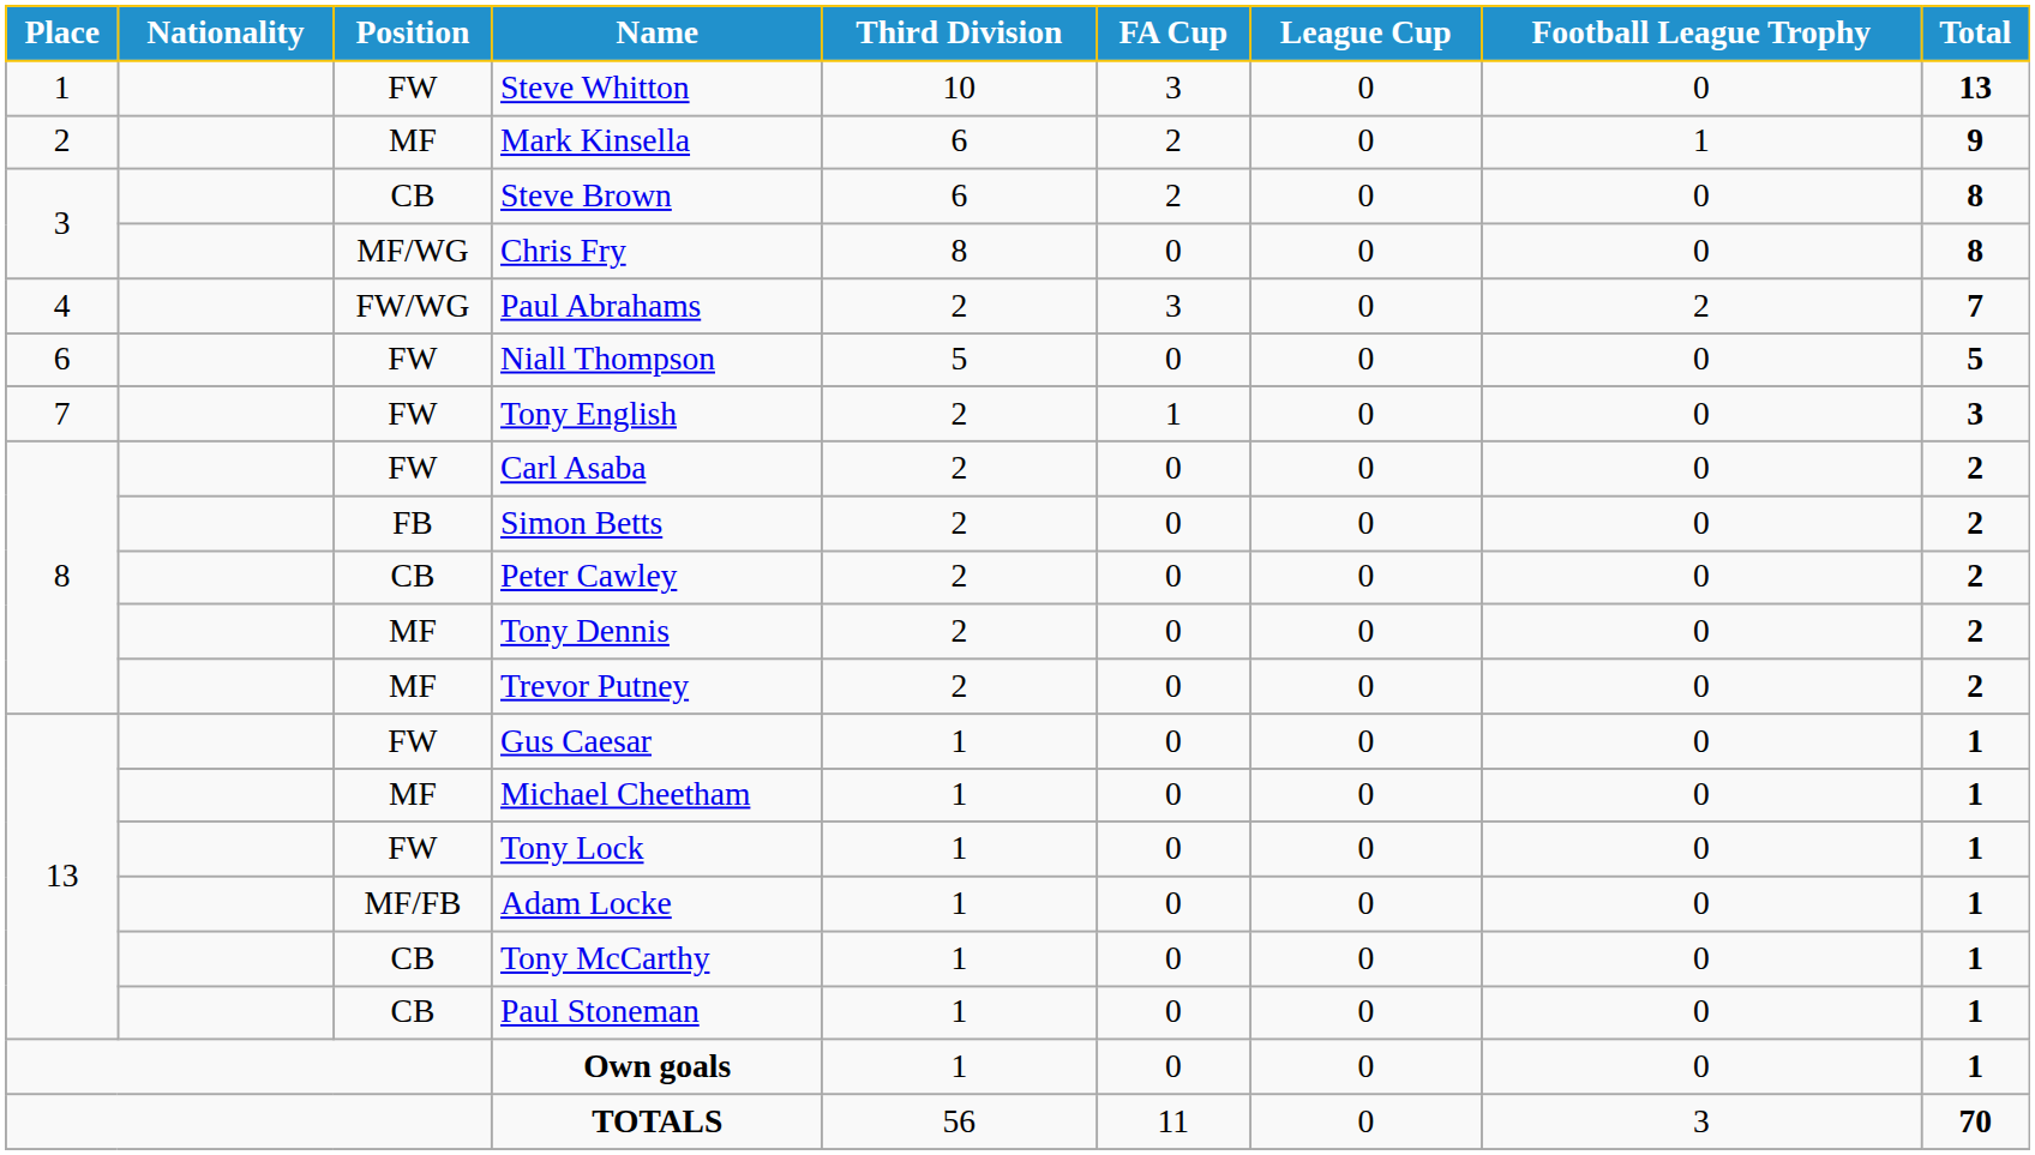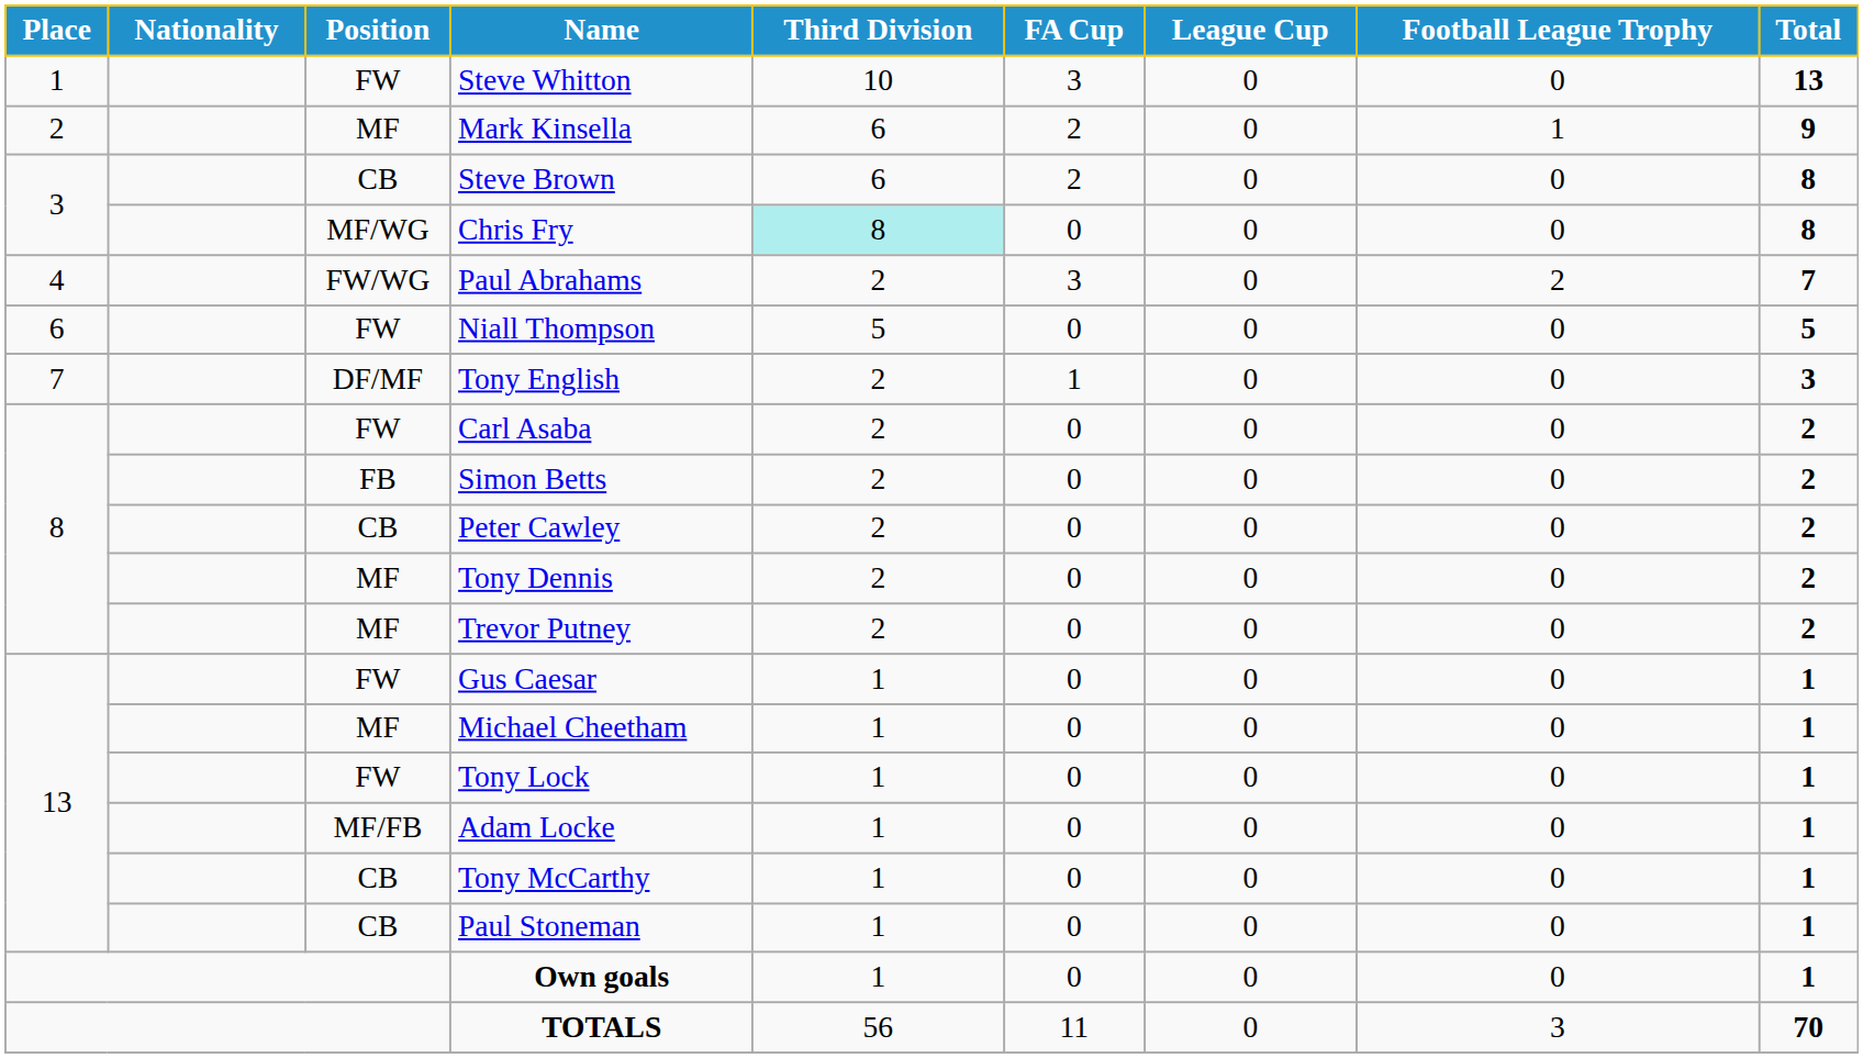 <table class="wikitable" style="text-align:center; font-size:90%; width:100%;">
 <tr>
 <th style="background:#2191CC; color:white; border:1px solid #F7C408; text-align:center;">Place</th>
 <th style="background:#2191CC; color:white; border:1px solid #F7C408; text-align:center;">Nationality</th>
 <th style="background:#2191CC; color:white; border:1px solid #F7C408; text-align:center;">Position</th>
 <th style="background:#2191CC; color:white; border:1px solid #F7C408; text-align:center;">Name</th>
 <th style="background:#2191CC; color:white; border:1px solid #F7C408; text-align:center;">Third Division</th>
 <th style="background:#2191CC; color:white; border:1px solid #F7C408; text-align:center;">FA Cup</th>
 <th style="background:#2191CC; color:white; border:1px solid #F7C408; text-align:center;">League Cup</th>
 <th style="background:#2191CC; color:white; border:1px solid #F7C408; text-align:center;">Football League Trophy</th>
 <th style="background:#2191CC; color:white; border:1px solid #F7C408; text-align:center;">Total</th>
 </tr>
 <tr>
 <td>1</td>
 <td></td>
 <td>FW</td>
 <td align="left"><a href='#'>Steve Whitton</a></td>
 <td>10</td>
 <td>3</td>
 <td>0</td>
 <td>0</td>
 <td><strong>13</strong></td>
 </tr>
 <tr>
 <td>2</td>
 <td></td>
 <td>MF</td>
 <td align="left"><a href='#'>Mark Kinsella</a></td>
 <td>6</td>
 <td>2</td>
 <td>0</td>
 <td>1</td>
 <td><strong>9</strong></td>
 </tr>
 <tr>
 <td rowspan=2>3</td>
 <td></td>
 <td>CB</td>
 <td align="left"><a href='#'>Steve Brown</a></td>
 <td>6</td>
 <td>2</td>
 <td>0</td>
 <td>0</td>
 <td><strong>8</strong></td>
 </tr>
 <tr>
 <td></td>
 <td>MF/WG</td>
 <td align="left"><a href='#'>Chris Fry</a></td>
-<td>8</td>
+<td style="background: paleturquoise;">8</td>
 <td>0</td>
 <td>0</td>
 <td>0</td>
 <td><strong>8</strong></td>
 </tr>
 <tr>
 <td>4</td>
 <td></td>
 <td>FW/WG</td>
 <td align="left"><a href='#'>Paul Abrahams</a></td>
 <td>2</td>
 <td>3</td>
 <td>0</td>
 <td>2</td>
 <td><strong>7</strong></td>
 </tr>
 <tr>
 <td>6</td>
 <td></td>
 <td>FW</td>
 <td align="left"><a href='#'>Niall Thompson</a></td>
 <td>5</td>
 <td>0</td>
 <td>0</td>
 <td>0</td>
 <td><strong>5</strong></td>
 </tr>
 <tr>
 <td>7</td>
 <td></td>
-<td>FW</td>
+<td>DF/MF</td>
 <td align="left"><a href='#'>Tony English</a></td>
 <td>2</td>
 <td>1</td>
 <td>0</td>
 <td>0</td>
 <td><strong>3</strong></td>
 </tr>
 <tr>
 <td rowspan=5>8</td>
 <td></td>
 <td>FW</td>
 <td align="left"><a href='#'>Carl Asaba</a></td>
 <td>2</td>
 <td>0</td>
 <td>0</td>
 <td>0</td>
 <td><strong>2</strong></td>
 </tr>
 <tr>
 <td></td>
 <td>FB</td>
 <td align="left"><a href='#'>Simon Betts</a></td>
 <td>2</td>
 <td>0</td>
 <td>0</td>
 <td>0</td>
 <td><strong>2</strong></td>
 </tr>
 <tr>
 <td></td>
 <td>CB</td>
 <td align="left"><a href='#'>Peter Cawley</a></td>
 <td>2</td>
 <td>0</td>
 <td>0</td>
 <td>0</td>
 <td><strong>2</strong></td>
 </tr>
 <tr>
 <td></td>
 <td>MF</td>
 <td align="left"><a href='#'>Tony Dennis</a></td>
 <td>2</td>
 <td>0</td>
 <td>0</td>
 <td>0</td>
 <td><strong>2</strong></td>
 </tr>
 <tr>
 <td></td>
 <td>MF</td>
 <td align="left"><a href='#'>Trevor Putney</a></td>
 <td>2</td>
 <td>0</td>
 <td>0</td>
 <td>0</td>
 <td><strong>2</strong></td>
 </tr>
 <tr>
 <td rowspan=6>13</td>
 <td></td>
 <td>FW</td>
 <td align="left"><a href='#'>Gus Caesar</a></td>
 <td>1</td>
 <td>0</td>
 <td>0</td>
 <td>0</td>
 <td><strong>1</strong></td>
 </tr>
 <tr>
 <td></td>
 <td>MF</td>
 <td align="left"><a href='#'>Michael Cheetham</a></td>
 <td>1</td>
 <td>0</td>
 <td>0</td>
 <td>0</td>
 <td><strong>1</strong></td>
 </tr>
 <tr>
 <td></td>
 <td>FW</td>
 <td align="left"><a href='#'>Tony Lock</a></td>
 <td>1</td>
 <td>0</td>
 <td>0</td>
 <td>0</td>
 <td><strong>1</strong></td>
 </tr>
 <tr>
 <td></td>
 <td>MF/FB</td>
 <td align="left"><a href='#'>Adam Locke</a></td>
 <td>1</td>
 <td>0</td>
 <td>0</td>
 <td>0</td>
 <td><strong>1</strong></td>
 </tr>
 <tr>
 <td></td>
 <td>CB</td>
 <td align="left"><a href='#'>Tony McCarthy</a></td>
 <td>1</td>
 <td>0</td>
 <td>0</td>
 <td>0</td>
 <td><strong>1</strong></td>
 </tr>
 <tr>
 <td></td>
 <td>CB</td>
 <td align="left"><a href='#'>Paul Stoneman</a></td>
 <td>1</td>
 <td>0</td>
 <td>0</td>
 <td>0</td>
 <td><strong>1</strong></td>
 </tr>
 <tr>
 <td colspan="3"></td>
 <td><strong>Own goals</strong></td>
 <td>1</td>
 <td>0</td>
 <td>0</td>
 <td>0</td>
 <td><strong>1</strong></td>
 </tr>
 <tr>
 <td colspan="3"></td>
 <td><strong>TOTALS</strong></td>
 <td>56</td>
 <td>11</td>
 <td>0</td>
 <td>3</td>
 <td><strong>70</strong></td>
 </tr>
 </table>
